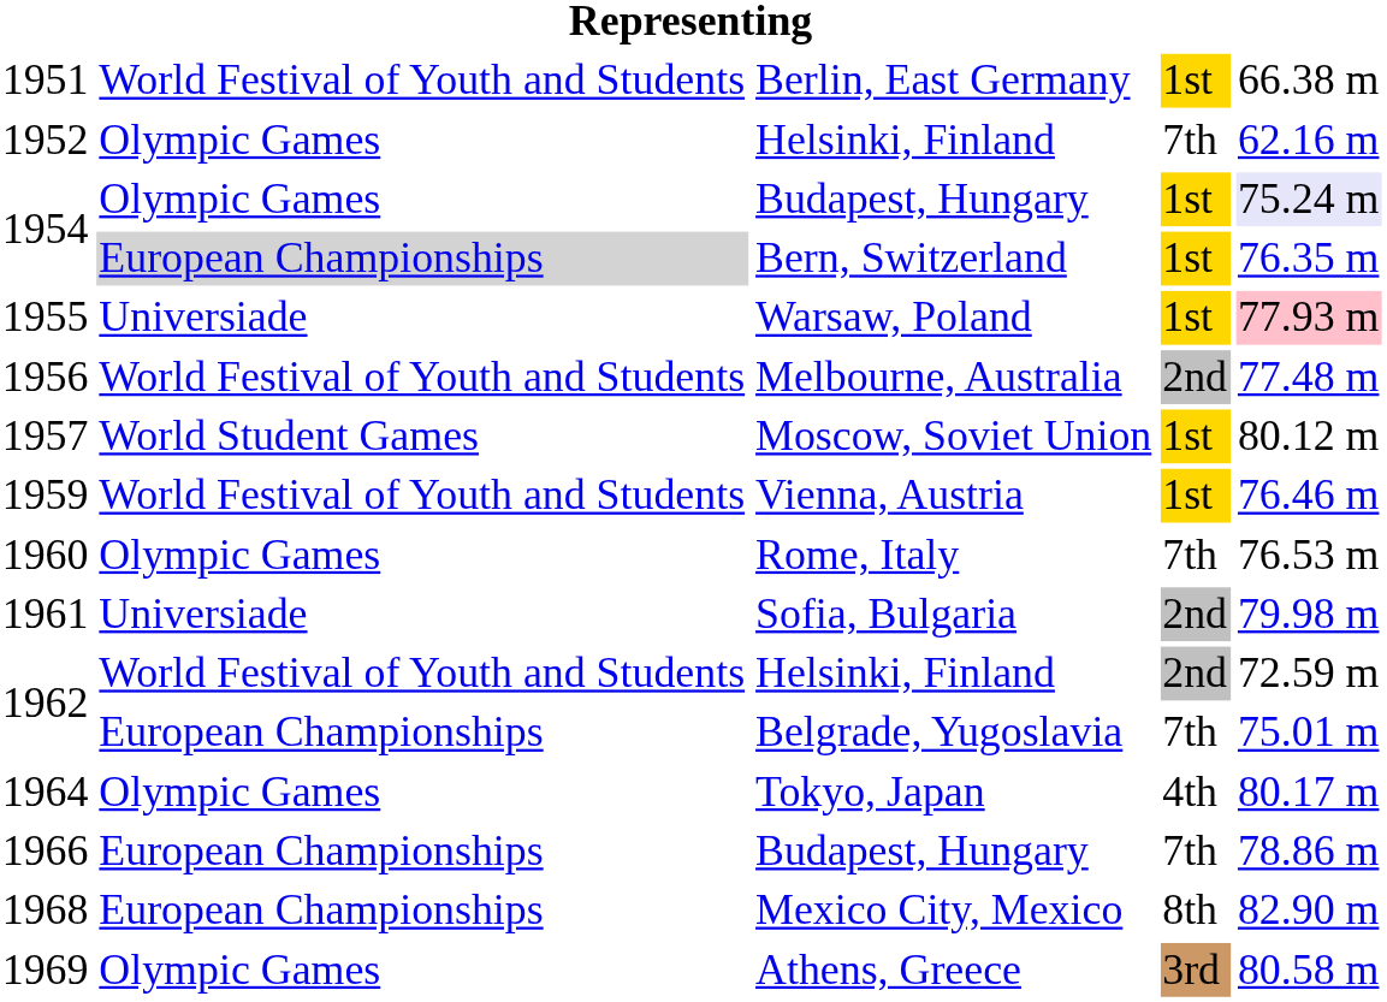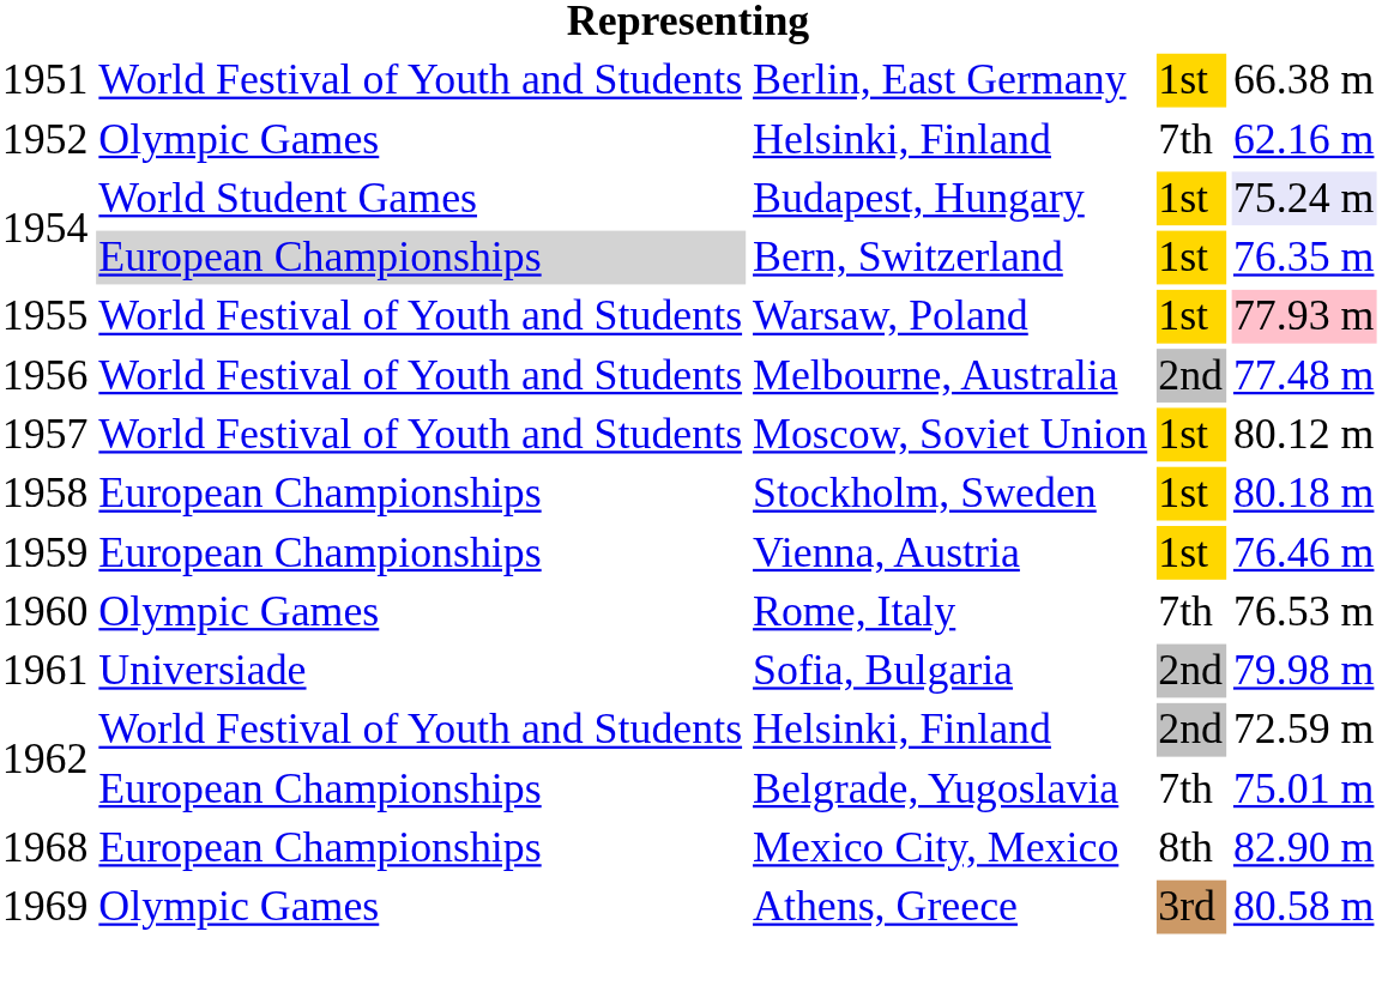 <table>
 <tr>
 <th colspan="5">Representing </th>
 </tr>
 <tr>
 <td>1951</td>
 <td><a href='#'>World Festival of Youth and Students</a></td>
 <td><a href='#'>Berlin, East Germany</a></td>
 <td bgcolor=gold>1st</td>
 <td>66.38 m</td>
 </tr>
 <tr>
 <td>1952</td>
 <td><a href='#'>Olympic Games</a></td>
 <td><a href='#'>Helsinki, Finland</a></td>
 <td>7th</td>
 <td><a href='#'>62.16 m</a></td>
 </tr>
 <tr>
 <td rowspan=2>1954</td>
-<td><a href='#'>Olympic Games</a></td>
+<td><a href='#'>World Student Games</a></td>
 <td><a href='#'>Budapest, Hungary</a></td>
 <td bgcolor=gold>1st</td>
 <td style="background: lavender;">75.24 m</td>
 </tr>
 <tr>
 <td style="background: lightgrey;"><a href='#'>European Championships</a></td>
 <td><a href='#'>Bern, Switzerland</a></td>
 <td bgcolor=gold>1st</td>
 <td><a href='#'>76.35 m</a></td>
 </tr>
 <tr>
 <td>1955</td>
-<td><a href='#'>Universiade</a></td>
+<td><a href='#'>World Festival of Youth and Students</a></td>
 <td><a href='#'>Warsaw, Poland</a></td>
 <td bgcolor=gold>1st</td>
 <td style="background: pink;">77.93 m</td>
 </tr>
 <tr>
 <td>1956</td>
 <td><a href='#'>World Festival of Youth and Students</a></td>
 <td><a href='#'>Melbourne, Australia</a></td>
 <td bgcolor=silver>2nd</td>
 <td><a href='#'>77.48 m</a></td>
 </tr>
 <tr>
 <td>1957</td>
-<td><a href='#'>World Student Games</a></td>
+<td><a href='#'>World Festival of Youth and Students</a></td>
 <td><a href='#'>Moscow, Soviet Union</a></td>
 <td bgcolor=gold>1st</td>
 <td>80.12 m</td>
 </tr>
 <tr>
+<td>1958</td>
+<td><a href='#'>European Championships</a></td>
+<td><a href='#'>Stockholm, Sweden</a></td>
+<td bgcolor=gold>1st</td>
+<td><a href='#'>80.18 m</a></td>
+</tr>
+<tr>
 <td>1959</td>
-<td><a href='#'>World Festival of Youth and Students</a></td>
+<td><a href='#'>European Championships</a></td>
 <td><a href='#'>Vienna, Austria</a></td>
 <td bgcolor=gold>1st</td>
 <td><a href='#'>76.46 m</a></td>
 </tr>
 <tr>
 <td>1960</td>
 <td><a href='#'>Olympic Games</a></td>
 <td><a href='#'>Rome, Italy</a></td>
 <td>7th</td>
 <td>76.53 m</td>
 </tr>
 <tr>
 <td>1961</td>
 <td><a href='#'>Universiade</a></td>
 <td><a href='#'>Sofia, Bulgaria</a></td>
 <td bgcolor=silver>2nd</td>
 <td><a href='#'>79.98 m</a></td>
 </tr>
 <tr>
 <td rowspan=2>1962</td>
 <td><a href='#'>World Festival of Youth and Students</a></td>
 <td><a href='#'>Helsinki, Finland</a></td>
 <td bgcolor=silver>2nd</td>
 <td>72.59 m</td>
 </tr>
 <tr>
 <td><a href='#'>European Championships</a></td>
 <td><a href='#'>Belgrade, Yugoslavia</a></td>
 <td>7th</td>
 <td><a href='#'>75.01 m</a></td>
 </tr>
 <tr>
-<td>1964</td>
-<td><a href='#'>Olympic Games</a></td>
-<td><a href='#'>Tokyo, Japan</a></td>
-<td>4th</td>
-<td><a href='#'>80.17 m</a></td>
-</tr>
-<tr>
-<td>1966</td>
-<td><a href='#'>European Championships</a></td>
-<td><a href='#'>Budapest, Hungary</a></td>
-<td>7th</td>
-<td><a href='#'>78.86 m</a></td>
-</tr>
-<tr>
 <td>1968</td>
 <td><a href='#'>European Championships</a></td>
 <td><a href='#'>Mexico City, Mexico</a></td>
 <td>8th</td>
 <td><a href='#'>82.90 m</a></td>
 </tr>
 <tr>
 <td>1969</td>
 <td><a href='#'>Olympic Games</a></td>
 <td><a href='#'>Athens, Greece</a></td>
 <td bgcolor=cc9966>3rd</td>
 <td><a href='#'>80.58 m</a></td>
 </tr>
 </table>
